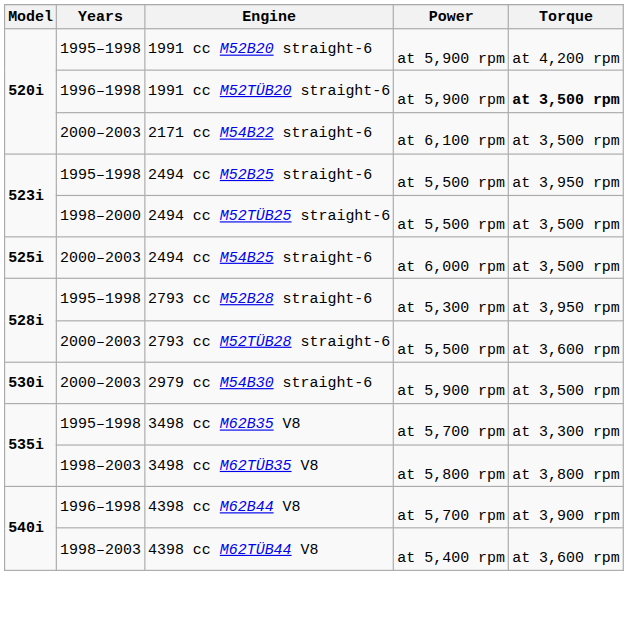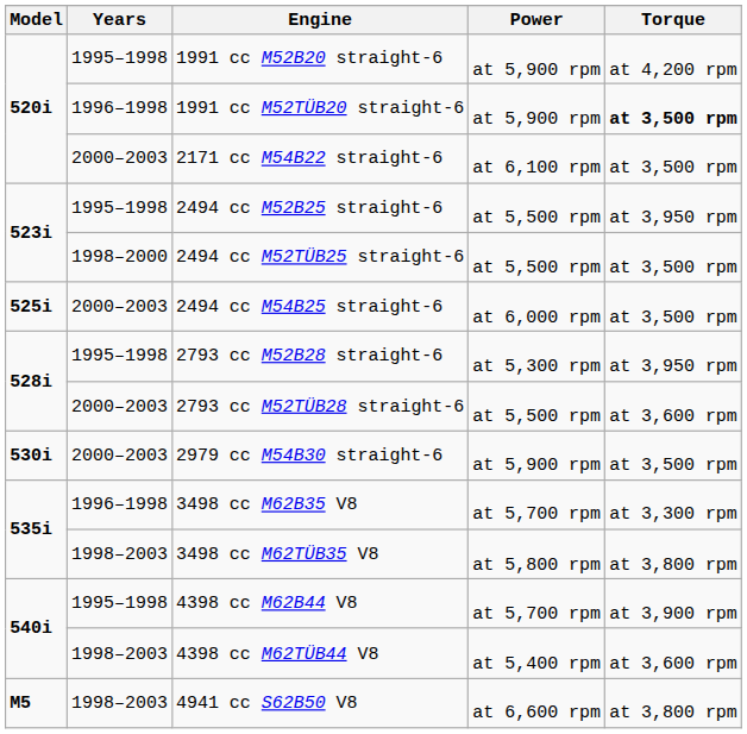 <table class="wikitable">
 <tr style="vertical-align:middle;">
 </tr>
 <tr>
 <th>Model</th>
 <th>Years</th>
 <th>Engine</th>
 <th>Power</th>
 <th>Torque</th>
 </tr>
 <tr>
 <td rowspan="3"><strong>520i</strong></td>
 <td>1995–1998</td>
 <td>1991 cc <em><a href='#'>M52B20</a></em> straight-6</td>
 <td> <br> at 5,900 rpm</td>
 <td> <br> at 4,200 rpm</td>
 </tr>
 <tr>
 <td>1996–1998</td>
 <td>1991 cc <em><a href='#'>M52TÜB20</a></em> straight-6</td>
 <td> <br> at 5,900 rpm</td>
 <td><strong> <br> at 3,500 rpm</strong></td>
 </tr>
 <tr>
 <td>2000–2003</td>
 <td>2171 cc <em><a href='#'>M54B22</a></em> straight-6</td>
 <td> <br> at 6,100 rpm</td>
 <td> <br> at 3,500 rpm</td>
 </tr>
 <tr>
 <td rowspan="2"><strong>523i</strong></td>
 <td>1995–1998</td>
 <td>2494 cc <em><a href='#'>M52B25</a></em> straight-6</td>
 <td> <br> at 5,500 rpm</td>
 <td> <br> at 3,950 rpm</td>
 </tr>
 <tr>
 <td>1998–2000</td>
 <td>2494 cc <em><a href='#'>M52TÜB25</a></em> straight-6</td>
 <td> <br> at 5,500 rpm</td>
 <td> <br> at 3,500 rpm</td>
 </tr>
 <tr>
 <td><strong>525i</strong></td>
 <td>2000–2003</td>
 <td>2494 cc <em><a href='#'>M54B25</a></em> straight-6</td>
 <td> <br> at 6,000 rpm</td>
 <td> <br> at 3,500 rpm</td>
 </tr>
 <tr>
 <td rowspan="2"><strong>528i</strong></td>
 <td>1995–1998</td>
 <td>2793 cc <em><a href='#'>M52B28</a></em> straight-6</td>
 <td> <br> at 5,300 rpm</td>
 <td> <br> at 3,950 rpm</td>
 </tr>
 <tr>
 <td>2000–2003</td>
 <td>2793 cc <em><a href='#'>M52TÜB28</a></em> straight-6</td>
 <td> <br> at 5,500 rpm</td>
 <td> <br> at 3,600 rpm</td>
 </tr>
 <tr>
 <td><strong>530i</strong></td>
 <td>2000–2003</td>
 <td>2979 cc <em><a href='#'>M54B30</a></em> straight-6</td>
 <td> <br> at 5,900 rpm</td>
 <td> <br> at 3,500 rpm</td>
 </tr>
 <tr>
 <td rowspan="2"><strong>535i</strong></td>
-<td>1995–1998</td>
+<td>1996–1998</td>
 <td>3498 cc <em><a href='#'>M62B35</a></em> V8</td>
 <td> <br> at 5,700 rpm</td>
 <td> <br> at 3,300 rpm</td>
 </tr>
 <tr>
 <td>1998–2003</td>
 <td>3498 cc <em><a href='#'>M62TÜB35</a></em> V8</td>
 <td> <br> at 5,800 rpm</td>
 <td> <br> at 3,800 rpm</td>
 </tr>
 <tr>
 <td rowspan="2"><strong>540i</strong></td>
-<td>1996–1998</td>
+<td>1995–1998</td>
 <td>4398 cc <em><a href='#'>M62B44</a></em> V8</td>
 <td> <br> at 5,700 rpm</td>
 <td> <br> at 3,900 rpm</td>
 </tr>
 <tr>
 <td>1998–2003</td>
 <td>4398 cc <em><a href='#'>M62TÜB44</a></em> V8</td>
 <td> <br> at 5,400 rpm</td>
 <td> <br> at 3,600 rpm</td>
 </tr>
+<tr>
+<td><strong>M5</strong></td>
+<td>1998–2003</td>
+<td>4941 cc <em><a href='#'>S62B50</a></em> V8</td>
+<td> <br> at 6,600 rpm</td>
+<td> <br> at 3,800 rpm</td>
+</tr>
 </table>
